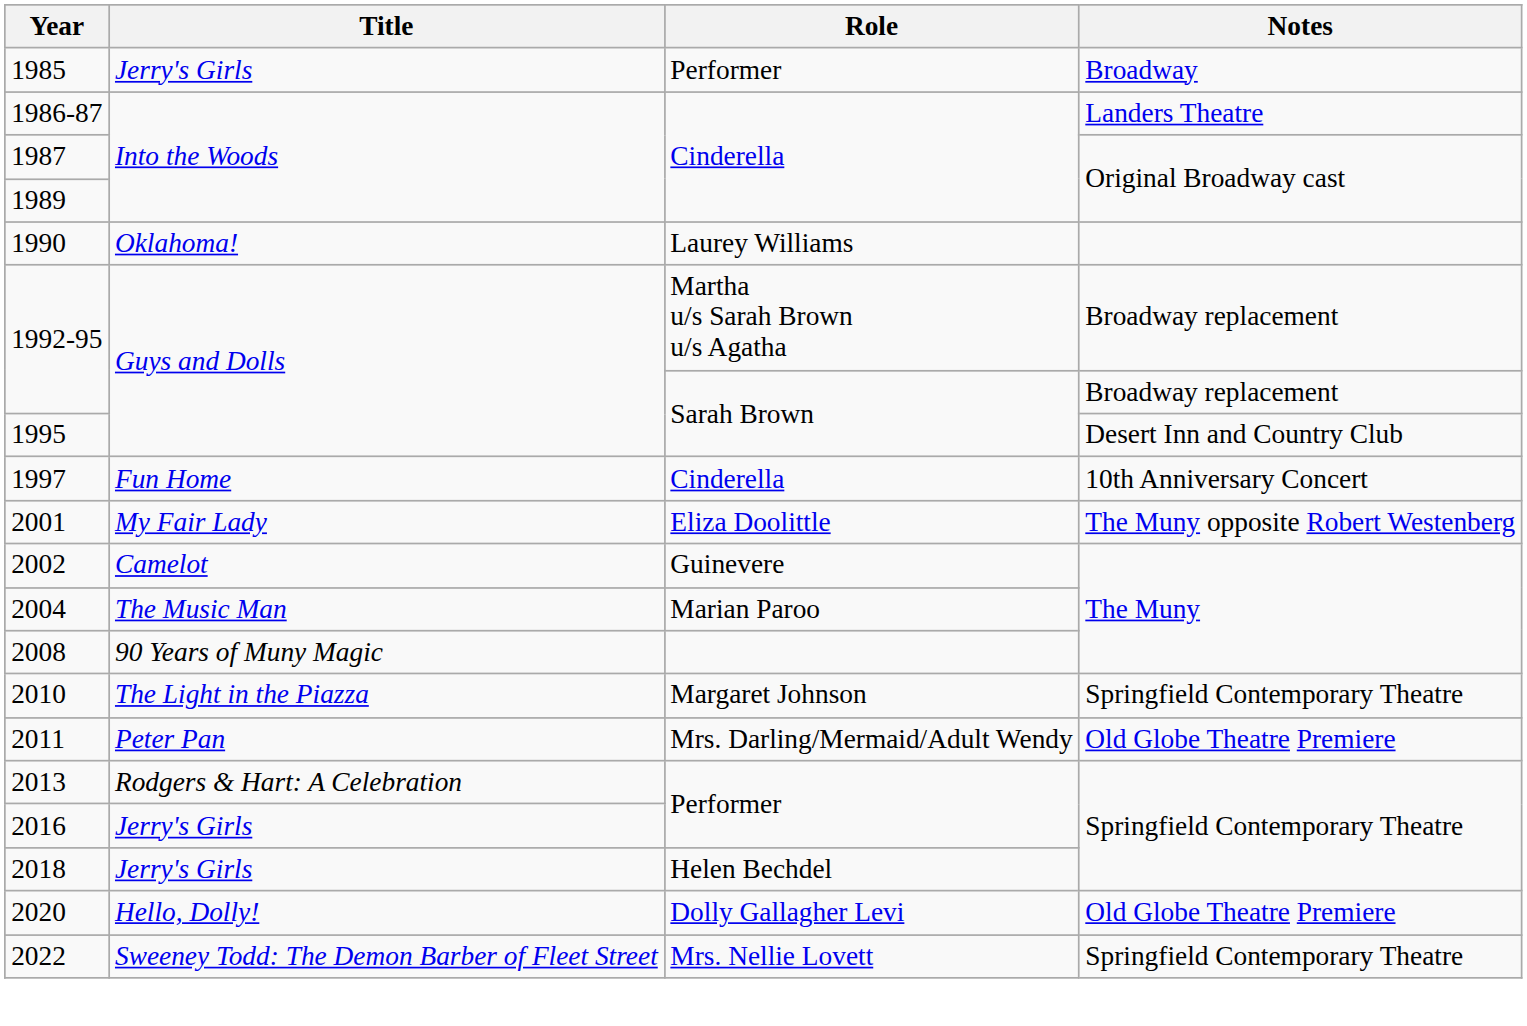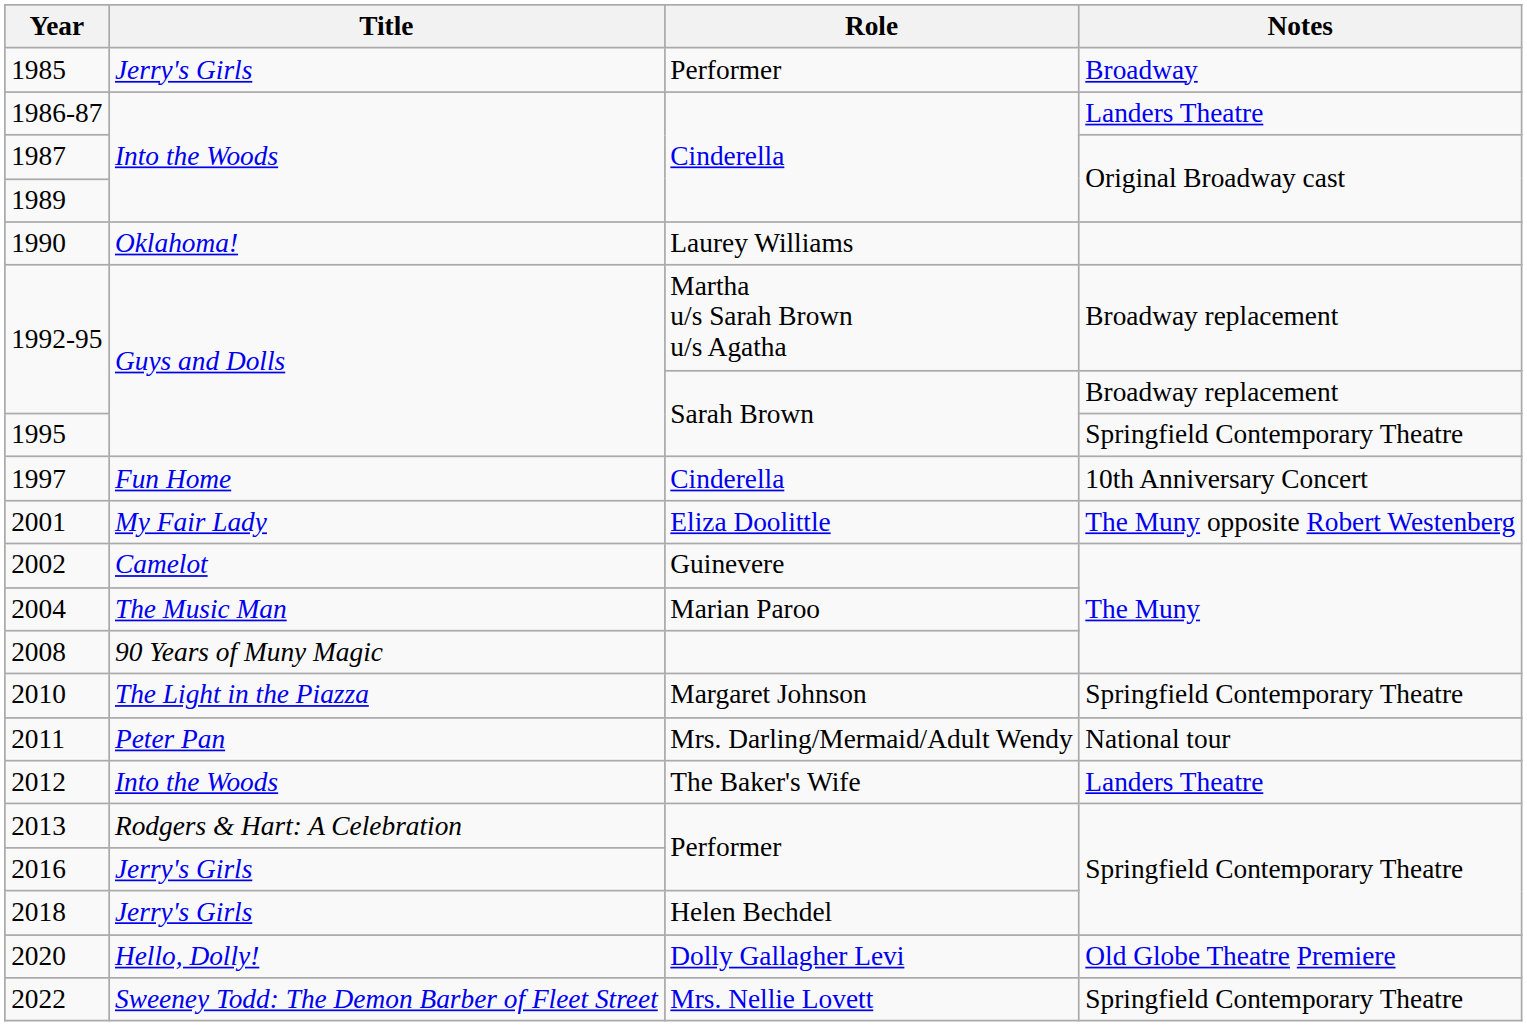 <table class="wikitable sortable">
 <tr>
 <th>Year</th>
 <th>Title</th>
 <th>Role</th>
 <th>Notes</th>
 </tr>
 <tr>
 <td>1985</td>
 <td><em><a href='#'>Jerry's Girls</a></em></td>
 <td>Performer</td>
 <td><a href='#'>Broadway</a></td>
 </tr>
 <tr>
 <td>1986-87</td>
 <td rowspan=3><em><a href='#'>Into the Woods</a></em></td>
 <td rowspan=3><a href='#'>Cinderella</a></td>
 <td><a href='#'>Landers Theatre</a></td>
 </tr>
 <tr>
 <td>1987</td>
 <td rowspan=2>Original Broadway cast</td>
 </tr>
 <tr>
 <td>1989</td>
 </tr>
 <tr>
 <td>1990</td>
 <td><em><a href='#'>Oklahoma!</a></em></td>
 <td>Laurey Williams</td>
 <td></td>
 </tr>
 <tr>
 <td rowspan=2>1992-95</td>
 <td rowspan=3><em><a href='#'>Guys and Dolls</a></em></td>
 <td>Martha<br>u/s Sarah Brown<br>u/s Agatha</td>
 <td>Broadway replacement</td>
 </tr>
 <tr>
 <td rowspan=2>Sarah Brown</td>
 <td>Broadway replacement</td>
 </tr>
 <tr>
 <td>1995</td>
-<td>Desert Inn and Country Club</td>
+<td>Springfield Contemporary Theatre</td>
 </tr>
 <tr>
 <td>1997</td>
 <td><em><a href='#'>Fun Home</a></em></td>
 <td><a href='#'>Cinderella</a></td>
 <td>10th Anniversary Concert</td>
 </tr>
 <tr>
 <td>2001</td>
 <td><em><a href='#'>My Fair Lady</a></em></td>
 <td><a href='#'>Eliza Doolittle</a></td>
 <td><a href='#'>The Muny</a> opposite <a href='#'>Robert Westenberg</a></td>
 </tr>
 <tr>
 <td>2002</td>
 <td><em><a href='#'>Camelot</a></em></td>
 <td>Guinevere</td>
 <td rowspan=3><a href='#'>The Muny</a></td>
 </tr>
 <tr>
 <td>2004</td>
 <td><em><a href='#'>The Music Man</a></em></td>
 <td>Marian Paroo</td>
 </tr>
 <tr>
 <td>2008</td>
 <td><em>90 Years of Muny Magic</em></td>
 <td></td>
 </tr>
 <tr>
 <td>2010</td>
 <td><em><a href='#'>The Light in the Piazza</a></em></td>
 <td>Margaret Johnson</td>
 <td>Springfield Contemporary Theatre</td>
 </tr>
 <tr>
 <td>2011</td>
 <td><em><a href='#'>Peter Pan</a></em></td>
 <td>Mrs. Darling/Mermaid/Adult Wendy</td>
-<td><a href='#'>Old Globe Theatre</a> <a href='#'>Premiere</a></td>
+<td>National tour</td>
+</tr>
+<tr>
+<td>2012</td>
+<td><em><a href='#'>Into the Woods</a></em></td>
+<td>The Baker's Wife</td>
+<td><a href='#'>Landers Theatre</a></td>
 </tr>
 <tr>
 <td>2013</td>
 <td><em>Rodgers & Hart: A Celebration</em></td>
 <td rowspan=2>Performer</td>
 <td rowspan=3>Springfield Contemporary Theatre</td>
 </tr>
 <tr>
 <td>2016</td>
 <td><em><a href='#'>Jerry's Girls</a></em></td>
 </tr>
 <tr>
 <td>2018</td>
 <td><em><a href='#'>Jerry's Girls</a></em></td>
 <td>Helen Bechdel</td>
 </tr>
 <tr>
 <td>2020</td>
 <td><em><a href='#'>Hello, Dolly!</a></em></td>
 <td><a href='#'>Dolly Gallagher Levi</a></td>
 <td><a href='#'>Old Globe Theatre</a> <a href='#'>Premiere</a></td>
 </tr>
 <tr>
 <td>2022</td>
 <td><em><a href='#'>Sweeney Todd: The Demon Barber of Fleet Street</a></em></td>
 <td><a href='#'>Mrs. Nellie Lovett</a></td>
 <td>Springfield Contemporary Theatre</td>
 </tr>
 </table>
